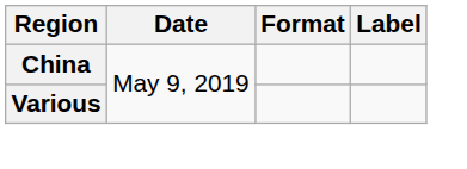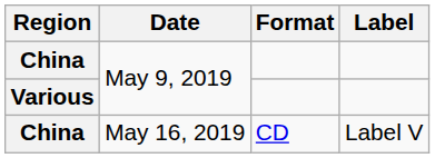 <table class="wikitable plainrowheaders">
 <tr>
 <th scope="col">Region</th>
 <th scope="col">Date</th>
 <th scope="col">Format</th>
 <th scope="col">Label</th>
 </tr>
 <tr>
 <th scope="row">China</th>
 <td rowspan="2">May 9, 2019</td>
 <td></td>
 <td></td>
 </tr>
 <tr>
 <th scope="row">Various</th>
 <td></td>
 <td></td>
 </tr>
+<tr>
+<th scope="row">China</th>
+<td>May 16, 2019</td>
+<td><a href='#'>CD</a></td>
+<td>Label V</td>
+</tr>
 </table>
